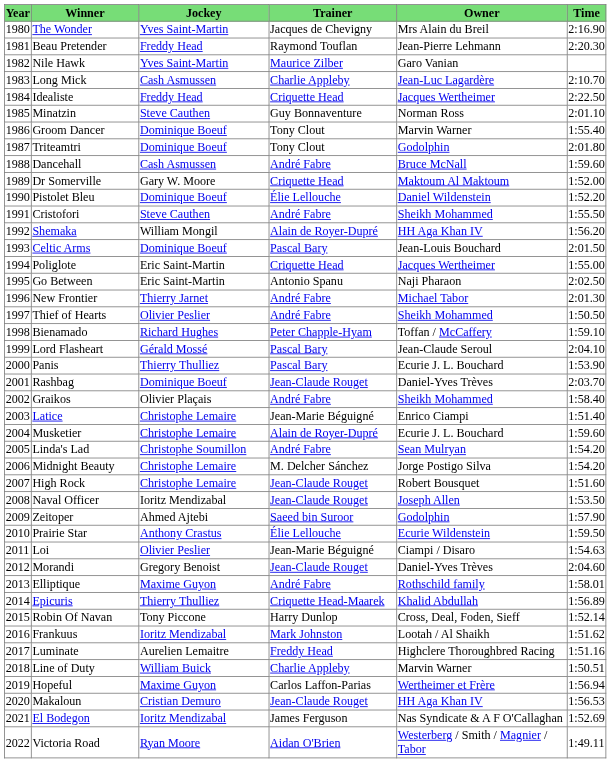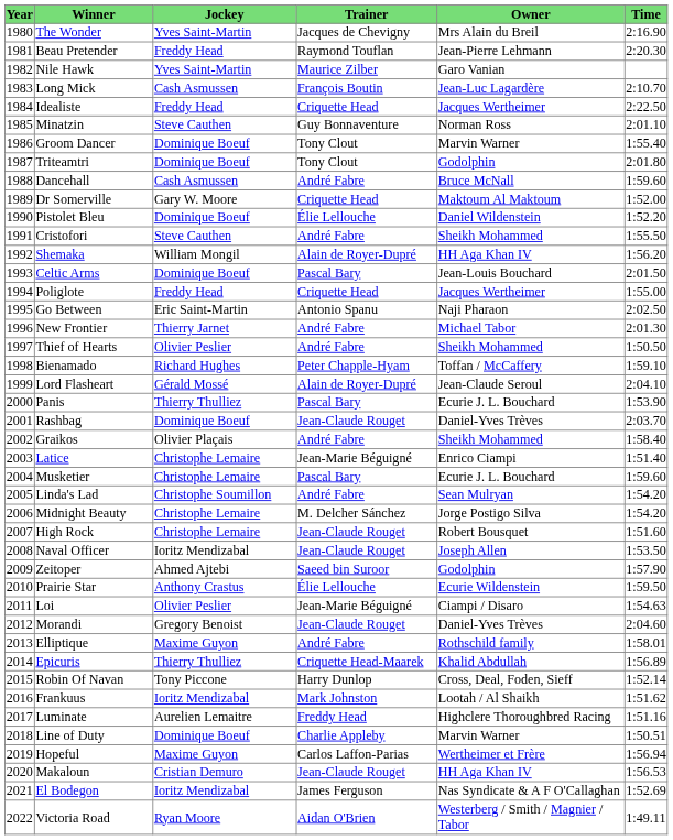 <table class="sortable" | border="1" style="border-collapse: collapse; font-size:90%">
 <tr bgcolor="#77dd77" align="center">
 <th>Year</th>
 <th>Winner</th>
 <th>Jockey</th>
 <th>Trainer</th>
 <th>Owner</th>
 <th>Time</th>
 </tr>
 <tr>
 <td>1980</td>
 <td width=125px><a href='#'>The Wonder</a></td>
 <td width=152px><a href='#'>Yves Saint-Martin</a></td>
 <td width=149px>Jacques de Chevigny</td>
 <td width=200px>Mrs Alain du Breil</td>
 <td>2:16.90</td>
 </tr>
 <tr>
 <td>1981</td>
 <td>Beau Pretender</td>
 <td><a href='#'>Freddy Head</a></td>
 <td>Raymond Touflan</td>
 <td>Jean-Pierre Lehmann</td>
 <td>2:20.30</td>
 </tr>
 <tr>
 <td>1982</td>
 <td>Nile Hawk</td>
 <td><a href='#'>Yves Saint-Martin</a></td>
 <td><a href='#'>Maurice Zilber</a></td>
 <td>Garo Vanian</td>
 <td></td>
 </tr>
 <tr>
 <td>1983</td>
 <td>Long Mick</td>
 <td><a href='#'>Cash Asmussen</a></td>
-<td><a href='#'>Charlie Appleby</a></td>
+<td><a href='#'>François Boutin</a></td>
 <td><a href='#'>Jean-Luc Lagardère</a></td>
 <td>2:10.70</td>
 </tr>
 <tr>
 <td>1984</td>
 <td>Idealiste</td>
 <td><a href='#'>Freddy Head</a></td>
 <td><a href='#'>Criquette Head</a></td>
 <td><a href='#'>Jacques Wertheimer</a></td>
 <td>2:22.50</td>
 </tr>
 <tr>
 <td>1985</td>
 <td>Minatzin</td>
 <td><a href='#'>Steve Cauthen</a></td>
 <td>Guy Bonnaventure</td>
 <td>Norman Ross</td>
 <td>2:01.10</td>
 </tr>
 <tr>
 <td>1986</td>
 <td>Groom Dancer</td>
 <td><a href='#'>Dominique Boeuf</a></td>
 <td>Tony Clout</td>
 <td>Marvin Warner</td>
 <td>1:55.40</td>
 </tr>
 <tr>
 <td>1987</td>
 <td>Triteamtri</td>
 <td><a href='#'>Dominique Boeuf</a></td>
 <td>Tony Clout</td>
 <td><a href='#'>Godolphin</a></td>
 <td>2:01.80</td>
 </tr>
 <tr>
 <td>1988</td>
 <td>Dancehall</td>
 <td><a href='#'>Cash Asmussen</a></td>
 <td><a href='#'>André Fabre</a></td>
 <td><a href='#'>Bruce McNall</a></td>
 <td>1:59.60</td>
 </tr>
 <tr>
 <td>1989</td>
 <td>Dr Somerville</td>
 <td>Gary W. Moore</td>
 <td><a href='#'>Criquette Head</a></td>
 <td><a href='#'>Maktoum Al Maktoum</a></td>
 <td>1:52.00</td>
 </tr>
 <tr>
 <td>1990</td>
 <td>Pistolet Bleu</td>
 <td><a href='#'>Dominique Boeuf</a></td>
 <td><a href='#'>Élie Lellouche</a></td>
 <td><a href='#'>Daniel Wildenstein</a></td>
 <td>1:52.20</td>
 </tr>
 <tr>
 <td>1991</td>
 <td>Cristofori</td>
 <td><a href='#'>Steve Cauthen</a></td>
 <td><a href='#'>André Fabre</a></td>
 <td><a href='#'>Sheikh Mohammed</a></td>
 <td>1:55.50</td>
 </tr>
 <tr>
 <td>1992</td>
 <td><a href='#'>Shemaka</a></td>
 <td>William Mongil</td>
 <td><a href='#'>Alain de Royer-Dupré</a></td>
 <td><a href='#'>HH Aga Khan IV</a></td>
 <td>1:56.20</td>
 </tr>
 <tr>
 <td>1993</td>
 <td><a href='#'>Celtic Arms</a></td>
 <td><a href='#'>Dominique Boeuf</a></td>
 <td><a href='#'>Pascal Bary</a></td>
 <td>Jean-Louis Bouchard</td>
 <td>2:01.50</td>
 </tr>
 <tr>
 <td>1994</td>
 <td>Poliglote</td>
-<td>Eric Saint-Martin</td>
+<td><a href='#'>Freddy Head</a></td>
 <td><a href='#'>Criquette Head</a></td>
 <td><a href='#'>Jacques Wertheimer</a></td>
 <td>1:55.00</td>
 </tr>
 <tr>
 <td>1995</td>
 <td>Go Between</td>
 <td>Eric Saint-Martin</td>
 <td>Antonio Spanu</td>
 <td>Naji Pharaon</td>
 <td>2:02.50</td>
 </tr>
 <tr>
 <td>1996</td>
 <td>New Frontier </td>
 <td><a href='#'>Thierry Jarnet</a></td>
 <td><a href='#'>André Fabre</a></td>
 <td><a href='#'>Michael Tabor</a></td>
 <td>2:01.30</td>
 </tr>
 <tr>
 <td>1997</td>
 <td>Thief of Hearts</td>
 <td><a href='#'>Olivier Peslier</a></td>
 <td><a href='#'>André Fabre</a></td>
 <td><a href='#'>Sheikh Mohammed</a></td>
 <td>1:50.50</td>
 </tr>
 <tr>
 <td>1998</td>
 <td>Bienamado</td>
 <td><a href='#'>Richard Hughes</a></td>
 <td><a href='#'>Peter Chapple-Hyam</a></td>
 <td>Toffan  / <a href='#'>McCaffery</a></td>
 <td>1:59.10</td>
 </tr>
 <tr>
 <td>1999</td>
 <td>Lord Flasheart</td>
 <td><a href='#'>Gérald Mossé</a></td>
-<td><a href='#'>Pascal Bary</a></td>
+<td><a href='#'>Alain de Royer-Dupré</a></td>
 <td>Jean-Claude Seroul</td>
 <td>2:04.10</td>
 </tr>
 <tr>
 <td>2000</td>
 <td>Panis</td>
 <td><a href='#'>Thierry Thulliez</a></td>
 <td><a href='#'>Pascal Bary</a></td>
 <td>Ecurie J. L. Bouchard</td>
 <td>1:53.90</td>
 </tr>
 <tr>
 <td>2001</td>
 <td>Rashbag</td>
 <td><a href='#'>Dominique Boeuf</a></td>
 <td><a href='#'>Jean-Claude Rouget</a></td>
 <td>Daniel-Yves Trèves</td>
 <td>2:03.70</td>
 </tr>
 <tr>
 <td>2002</td>
 <td>Graikos</td>
 <td>Olivier Plaçais</td>
 <td><a href='#'>André Fabre</a></td>
 <td><a href='#'>Sheikh Mohammed</a></td>
 <td>1:58.40</td>
 </tr>
 <tr>
 <td>2003</td>
 <td><a href='#'>Latice</a></td>
 <td><a href='#'>Christophe Lemaire</a></td>
 <td>Jean-Marie Béguigné</td>
 <td>Enrico Ciampi</td>
 <td>1:51.40</td>
 </tr>
 <tr>
 <td>2004</td>
 <td>Musketier</td>
 <td><a href='#'>Christophe Lemaire</a></td>
-<td><a href='#'>Alain de Royer-Dupré</a></td>
+<td><a href='#'>Pascal Bary</a></td>
 <td>Ecurie J. L. Bouchard</td>
 <td>1:59.60</td>
 </tr>
 <tr>
 <td>2005</td>
 <td>Linda's Lad</td>
 <td><a href='#'>Christophe Soumillon</a></td>
 <td><a href='#'>André Fabre</a></td>
 <td><a href='#'>Sean Mulryan</a></td>
 <td>1:54.20</td>
 </tr>
 <tr>
 <td>2006</td>
 <td>Midnight Beauty</td>
 <td><a href='#'>Christophe Lemaire</a></td>
 <td>M. Delcher Sánchez </td>
 <td>Jorge Postigo Silva</td>
 <td>1:54.20</td>
 </tr>
 <tr>
 <td>2007</td>
 <td>High Rock</td>
 <td><a href='#'>Christophe Lemaire</a></td>
 <td><a href='#'>Jean-Claude Rouget</a></td>
 <td>Robert Bousquet</td>
 <td>1:51.60</td>
 </tr>
 <tr>
 <td>2008</td>
 <td>Naval Officer</td>
 <td>Ioritz Mendizabal</td>
 <td><a href='#'>Jean-Claude Rouget</a></td>
 <td><a href='#'>Joseph Allen</a></td>
 <td>1:53.50</td>
 </tr>
 <tr>
 <td>2009</td>
 <td>Zeitoper</td>
 <td>Ahmed Ajtebi</td>
 <td><a href='#'>Saeed bin Suroor</a></td>
 <td><a href='#'>Godolphin</a></td>
 <td>1:57.90</td>
 </tr>
 <tr>
 <td>2010</td>
 <td>Prairie Star</td>
 <td><a href='#'>Anthony Crastus</a></td>
 <td><a href='#'>Élie Lellouche</a></td>
 <td><a href='#'>Ecurie Wildenstein</a></td>
 <td>1:59.50</td>
 </tr>
 <tr>
 <td>2011</td>
 <td>Loi</td>
 <td><a href='#'>Olivier Peslier</a></td>
 <td>Jean-Marie Béguigné</td>
 <td>Ciampi / Disaro </td>
 <td>1:54.63</td>
 </tr>
 <tr>
 <td>2012</td>
 <td>Morandi</td>
 <td>Gregory Benoist</td>
 <td><a href='#'>Jean-Claude Rouget</a></td>
 <td>Daniel-Yves Trèves</td>
 <td>2:04.60</td>
 </tr>
 <tr>
 <td>2013</td>
 <td>Elliptique</td>
 <td><a href='#'>Maxime Guyon</a></td>
 <td><a href='#'>André Fabre</a></td>
 <td><a href='#'>Rothschild family</a></td>
 <td>1:58.01</td>
 </tr>
 <tr>
 <td>2014</td>
 <td><a href='#'>Epicuris</a></td>
 <td><a href='#'>Thierry Thulliez</a></td>
 <td><a href='#'>Criquette Head-Maarek</a></td>
 <td><a href='#'>Khalid Abdullah</a></td>
 <td>1:56.89</td>
 </tr>
 <tr>
 <td>2015</td>
 <td>Robin Of Navan</td>
 <td>Tony Piccone</td>
 <td>Harry Dunlop</td>
 <td>Cross, Deal, Foden, Sieff</td>
 <td>1:52.14</td>
 </tr>
 <tr>
 <td>2016</td>
 <td>Frankuus</td>
 <td><a href='#'>Ioritz Mendizabal</a></td>
 <td><a href='#'>Mark Johnston</a></td>
 <td>Lootah / Al Shaikh </td>
 <td>1:51.62</td>
 </tr>
 <tr>
 <td>2017</td>
 <td>Luminate</td>
 <td>Aurelien Lemaitre</td>
 <td><a href='#'>Freddy Head</a></td>
 <td>Highclere Thoroughbred Racing</td>
 <td>1:51.16</td>
 </tr>
 <tr>
 <td>2018</td>
 <td>Line of Duty</td>
-<td><a href='#'>William Buick</a></td>
+<td><a href='#'>Dominique Boeuf</a></td>
 <td><a href='#'>Charlie Appleby</a></td>
 <td>Marvin Warner</td>
 <td>1:50.51</td>
 </tr>
 <tr>
 <td>2019</td>
 <td>Hopeful</td>
 <td><a href='#'>Maxime Guyon</a></td>
 <td>Carlos Laffon-Parias</td>
 <td><a href='#'>Wertheimer et Frère</a></td>
 <td>1:56.94</td>
 </tr>
 <tr>
 <td>2020</td>
 <td>Makaloun</td>
 <td><a href='#'>Cristian Demuro</a></td>
 <td><a href='#'>Jean-Claude Rouget</a></td>
 <td><a href='#'>HH Aga Khan IV</a></td>
 <td>1:56.53</td>
 </tr>
 <tr>
 <td>2021</td>
 <td><a href='#'>El Bodegon</a></td>
 <td><a href='#'>Ioritz Mendizabal</a></td>
 <td>James Ferguson</td>
 <td>Nas Syndicate & A F O'Callaghan</td>
 <td>1:52.69</td>
 </tr>
 <tr>
 <td>2022</td>
 <td>Victoria Road</td>
 <td><a href='#'>Ryan Moore</a></td>
 <td><a href='#'>Aidan O'Brien</a></td>
 <td><a href='#'>Westerberg</a> / Smith  / <a href='#'>Magnier</a> / <a href='#'>Tabor</a></td>
 <td>1:49.11</td>
 </tr>
 </table>
